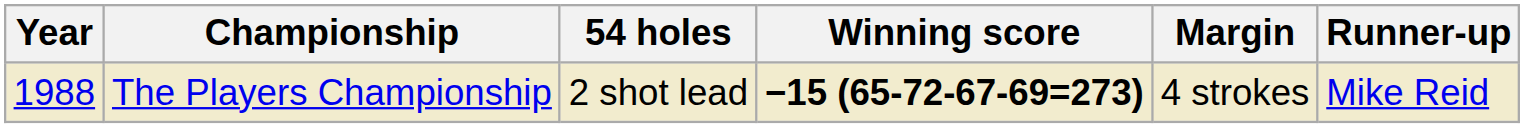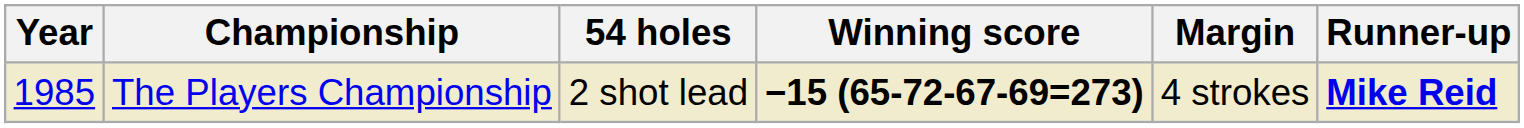 <table class="wikitable">
 <tr>
 <th>Year</th>
 <th>Championship</th>
 <th>54 holes</th>
 <th>Winning score</th>
 <th>Margin</th>
 <th>Runner-up</th>
 </tr>
 <tr style="background:#f2ecce;">
-<td><a href='#'>1988</a></td>
+<td><a href='#'>1985</a></td>
 <td><a href='#'>The Players Championship</a></td>
 <td>2 shot lead</td>
 <td><strong>−15 (65-72-67-69=273)</strong></td>
 <td>4 strokes</td>
-<td> <a href='#'>Mike Reid</a></td>
+<td><strong> <a href='#'>Mike Reid</a></strong></td>
 </tr>
 </table>
